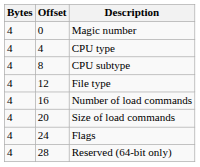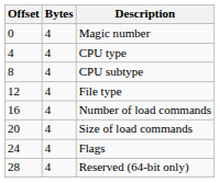 <table class="wikitable">
 <tr>
+<th>Offset</th>
 <th>Bytes</th>
-<th>Offset</th>
 <th>Description</th>
 </tr>
 <tr>
+<td>0</td>
 <td>4</td>
-<td>0</td>
 <td>Magic number</td>
 </tr>
 <tr>
 <td>4</td>
 <td>4</td>
 <td>CPU type</td>
 </tr>
 <tr>
+<td>8</td>
 <td>4</td>
-<td>8</td>
 <td>CPU subtype</td>
 </tr>
 <tr>
+<td>12</td>
 <td>4</td>
-<td>12</td>
 <td>File type</td>
 </tr>
 <tr>
+<td>16</td>
 <td>4</td>
-<td>16</td>
 <td>Number of load commands</td>
 </tr>
 <tr>
+<td>20</td>
 <td>4</td>
-<td>20</td>
 <td>Size of load commands</td>
 </tr>
 <tr>
+<td>24</td>
 <td>4</td>
-<td>24</td>
 <td>Flags</td>
 </tr>
 <tr>
+<td>28</td>
 <td>4</td>
-<td>28</td>
 <td>Reserved (64-bit only)</td>
 </tr>
 </table>
